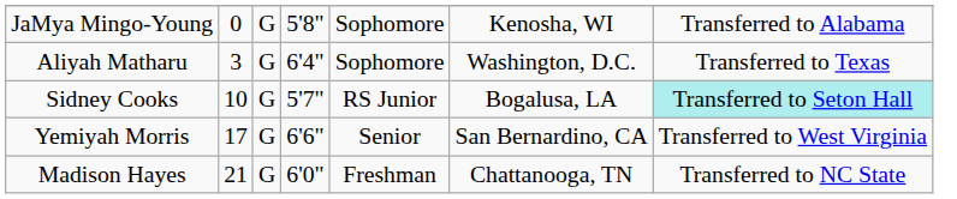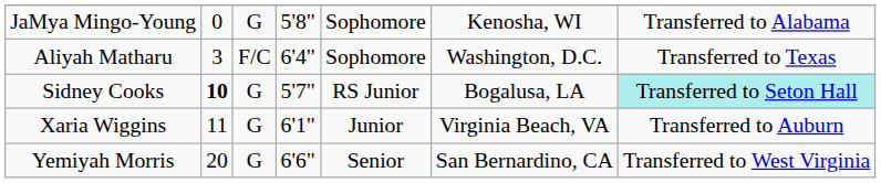 <table class="wikitable sortable" style="text-align: center">
 <tr align=center>
 </tr>
 <tr>
 <td>JaMya Mingo-Young</td>
 <td>0</td>
 <td>G</td>
 <td>5'8"</td>
 <td>Sophomore</td>
 <td>Kenosha, WI</td>
 <td>Transferred to <a href='#'>Alabama</a></td>
 </tr>
 <tr>
 <td>Aliyah Matharu</td>
 <td>3</td>
-<td>G</td>
+<td>F/C</td>
 <td>6'4"</td>
 <td>Sophomore</td>
 <td>Washington, D.C.</td>
 <td>Transferred to <a href='#'>Texas</a></td>
 </tr>
 <tr>
 <td>Sidney Cooks</td>
-<td>10</td>
+<td><strong>10</strong></td>
 <td>G</td>
 <td>5'7"</td>
 <td>RS Junior</td>
 <td>Bogalusa, LA</td>
 <td style="background: paleturquoise;">Transferred to <a href='#'>Seton Hall</a></td>
 </tr>
 <tr>
+<td>Xaria Wiggins</td>
+<td>11</td>
+<td>G</td>
+<td>6'1"</td>
+<td>Junior</td>
+<td>Virginia Beach, VA</td>
+<td>Transferred to <a href='#'>Auburn</a></td>
+</tr>
+<tr>
 <td>Yemiyah Morris</td>
-<td>17</td>
+<td>20</td>
 <td>G</td>
 <td>6'6"</td>
 <td>Senior</td>
 <td>San Bernardino, CA</td>
 <td>Transferred to <a href='#'>West Virginia</a></td>
 </tr>
-<tr>
-<td>Madison Hayes</td>
-<td>21</td>
-<td>G</td>
-<td>6'0"</td>
-<td>Freshman</td>
-<td>Chattanooga, TN</td>
-<td>Transferred to <a href='#'>NC State</a></td>
-</tr>
 </table>
